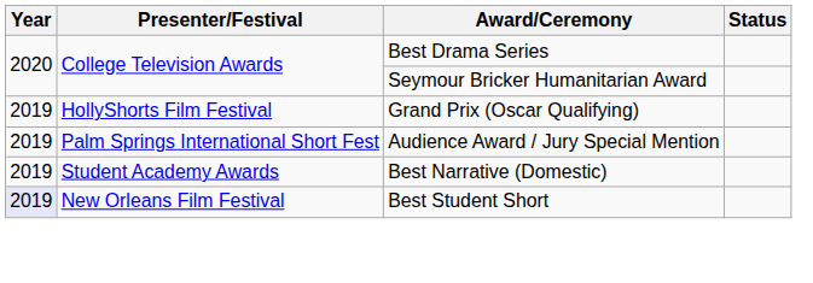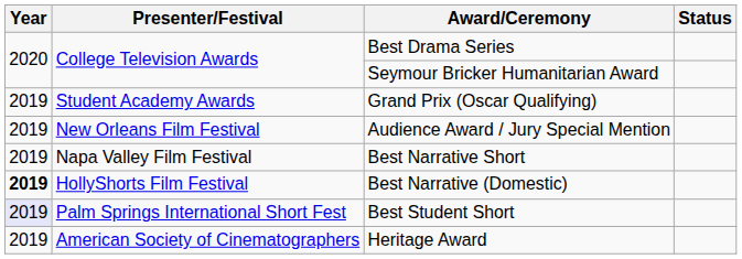 <table class="wikitable">
 <tr>
 <th>Year</th>
 <th>Presenter/Festival</th>
 <th>Award/Ceremony</th>
 <th>Status</th>
 </tr>
 <tr>
 <td rowspan="2">2020</td>
 <td rowspan="2"><a href='#'>College Television Awards</a></td>
 <td>Best Drama Series</td>
 <td></td>
 </tr>
 <tr>
 <td>Seymour Bricker Humanitarian Award</td>
 <td></td>
 </tr>
 <tr>
 <td>2019</td>
-<td><a href='#'>HollyShorts Film Festival</a></td>
+<td><a href='#'>Student Academy Awards</a></td>
 <td>Grand Prix (Oscar Qualifying)</td>
 <td></td>
 </tr>
 <tr>
 <td>2019</td>
-<td><a href='#'>Palm Springs International Short Fest</a></td>
+<td><a href='#'>New Orleans Film Festival</a></td>
 <td>Audience Award / Jury Special Mention</td>
 <td></td>
 </tr>
 <tr>
 <td>2019</td>
-<td><a href='#'>Student Academy Awards</a></td>
+<td>Napa Valley Film Festival</td>
+<td>Best Narrative Short</td>
+<td></td>
+</tr>
+<tr>
+<td><strong>2019</strong></td>
+<td><a href='#'>HollyShorts Film Festival</a></td>
 <td>Best Narrative (Domestic)</td>
 <td></td>
 </tr>
 <tr>
 <td style="background: lavender;">2019</td>
-<td><a href='#'>New Orleans Film Festival</a></td>
+<td><a href='#'>Palm Springs International Short Fest</a></td>
 <td>Best Student Short</td>
 <td></td>
 </tr>
+<tr>
+<td>2019</td>
+<td><a href='#'>American Society of Cinematographers</a></td>
+<td>Heritage Award</td>
+<td></td>
+</tr>
 </table>
